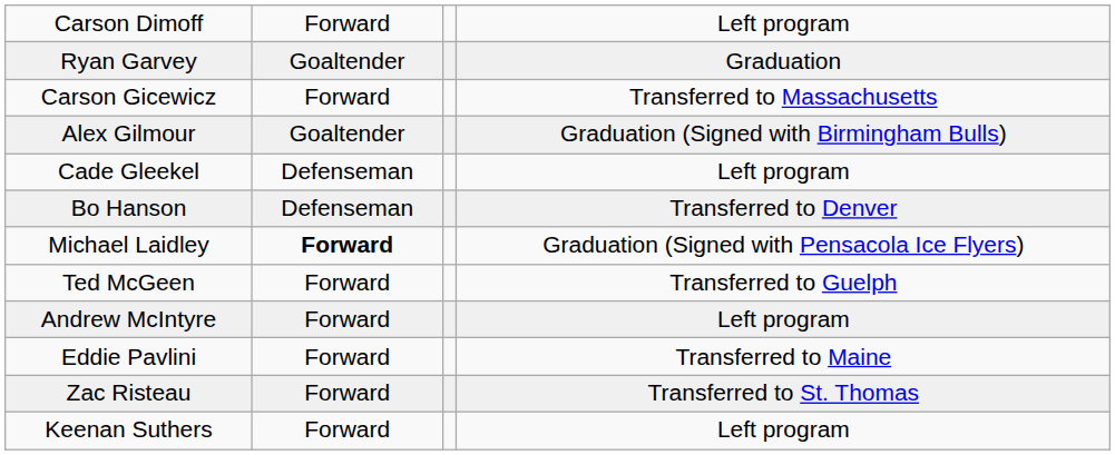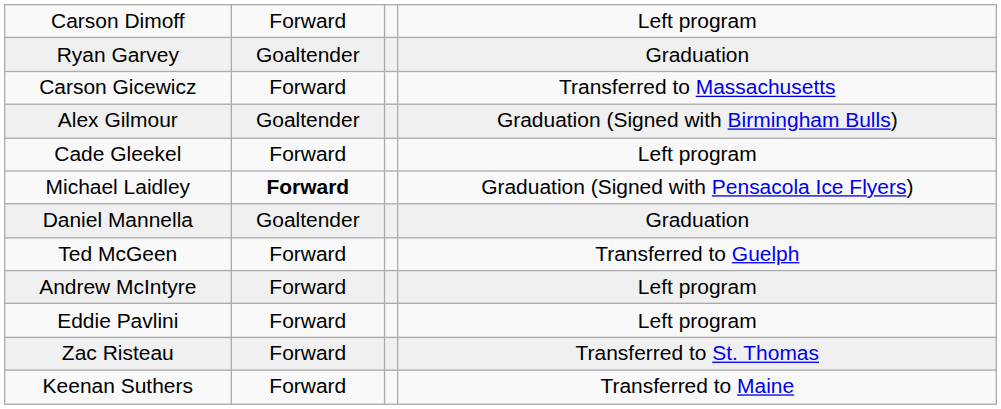 <table class="wikitable" width="60%">
 <tr align="center" bgcolor="">
 <td>Carson Dimoff</td>
 <td>Forward</td>
 <td></td>
 <td>Left program</td>
 </tr>
 <tr align="center" bgcolor="f0f0f0">
 <td>Ryan Garvey</td>
 <td>Goaltender</td>
 <td></td>
 <td>Graduation</td>
 </tr>
 <tr align="center" bgcolor="">
 <td>Carson Gicewicz</td>
 <td>Forward</td>
 <td></td>
 <td>Transferred to <a href='#'>Massachusetts</a></td>
 </tr>
 <tr align="center" bgcolor="f0f0f0">
 <td>Alex Gilmour</td>
 <td>Goaltender</td>
 <td></td>
 <td>Graduation (Signed with <a href='#'>Birmingham Bulls</a>)</td>
 </tr>
 <tr align="center" bgcolor="">
 <td>Cade Gleekel</td>
-<td>Defenseman</td>
+<td>Forward</td>
 <td></td>
 <td>Left program</td>
-</tr>
-<tr align="center" bgcolor="f0f0f0">
-<td>Bo Hanson</td>
-<td>Defenseman</td>
-<td></td>
-<td>Transferred to <a href='#'>Denver</a></td>
 </tr>
 <tr align="center" bgcolor="">
 <td>Michael Laidley</td>
 <td><strong>Forward</strong></td>
 <td></td>
 <td>Graduation (Signed with <a href='#'>Pensacola Ice Flyers</a>)</td>
+</tr>
+<tr align="center" bgcolor="f0f0f0">
+<td>Daniel Mannella</td>
+<td>Goaltender</td>
+<td></td>
+<td>Graduation</td>
 </tr>
 <tr align="center" bgcolor="">
 <td>Ted McGeen</td>
 <td>Forward</td>
 <td></td>
 <td>Transferred to <a href='#'>Guelph</a></td>
 </tr>
 <tr align="center" bgcolor="f0f0f0">
 <td>Andrew McIntyre</td>
 <td>Forward</td>
 <td></td>
 <td>Left program</td>
 </tr>
 <tr align="center" bgcolor="">
 <td>Eddie Pavlini</td>
 <td>Forward</td>
 <td></td>
-<td>Transferred to <a href='#'>Maine</a></td>
+<td>Left program</td>
 </tr>
 <tr align="center" bgcolor="f0f0f0">
 <td>Zac Risteau</td>
 <td>Forward</td>
 <td></td>
 <td>Transferred to <a href='#'>St. Thomas</a></td>
 </tr>
 <tr align="center" bgcolor="">
 <td>Keenan Suthers</td>
 <td>Forward</td>
 <td></td>
-<td>Left program</td>
+<td>Transferred to <a href='#'>Maine</a></td>
 </tr>
 </table>
